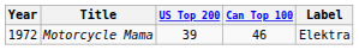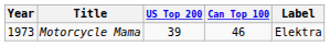 <table class="wikitable">
 <tr>
 <th>Year</th>
 <th>Title</th>
 <th><small><a href='#'>US Top 200</a></small></th>
 <th><small><a href='#'>Can Top 100</a></small></th>
 <th>Label</th>
 </tr>
 <tr>
-<td>1972</td>
+<td>1973</td>
 <td><em>Motorcycle Mama</em></td>
 <td align="center">39</td>
 <td align="center">46</td>
 <td align="center">Elektra</td>
 </tr>
 </table>
